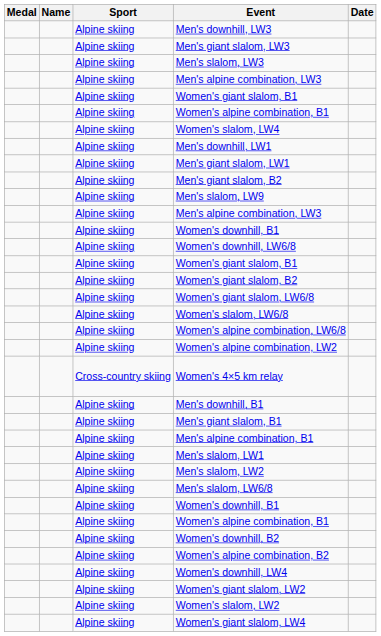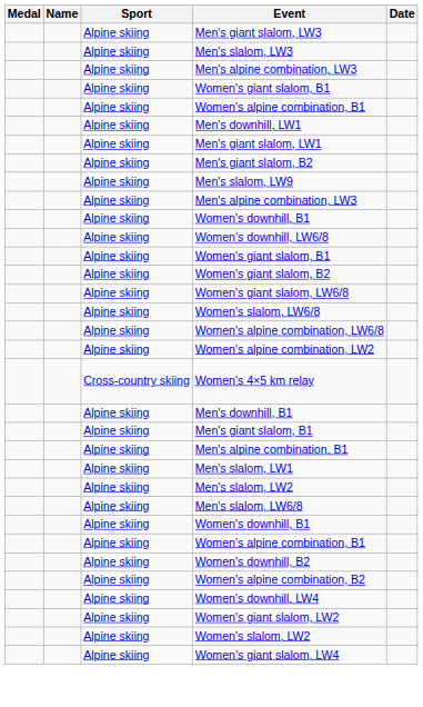 <table class="wikitable sortable">
 <tr>
 <th>Medal</th>
 <th>Name</th>
 <th>Sport</th>
 <th>Event</th>
 <th>Date</th>
-</tr>
-<tr>
-<td></td>
-<td></td>
-<td><a href='#'>Alpine skiing</a></td>
-<td><a href='#'>Men's downhill, LW3</a></td>
-<td></td>
 </tr>
 <tr>
 <td></td>
 <td></td>
 <td><a href='#'>Alpine skiing</a></td>
 <td><a href='#'>Men's giant slalom, LW3</a></td>
 <td></td>
 </tr>
 <tr>
 <td></td>
 <td></td>
 <td><a href='#'>Alpine skiing</a></td>
 <td><a href='#'>Men's slalom, LW3</a></td>
 <td></td>
 </tr>
 <tr>
 <td></td>
 <td></td>
 <td><a href='#'>Alpine skiing</a></td>
 <td><a href='#'>Men's alpine combination, LW3</a></td>
 <td></td>
 </tr>
 <tr>
 <td></td>
 <td></td>
 <td><a href='#'>Alpine skiing</a></td>
 <td><a href='#'>Women's giant slalom, B1</a></td>
 <td></td>
 </tr>
 <tr>
 <td></td>
 <td></td>
 <td><a href='#'>Alpine skiing</a></td>
 <td><a href='#'>Women's alpine combination, B1</a></td>
-<td></td>
-</tr>
-<tr>
-<td></td>
-<td></td>
-<td><a href='#'>Alpine skiing</a></td>
-<td><a href='#'>Women's slalom, LW4</a></td>
 <td></td>
 </tr>
 <tr>
 <td></td>
 <td></td>
 <td><a href='#'>Alpine skiing</a></td>
 <td><a href='#'>Men's downhill, LW1</a></td>
 <td></td>
 </tr>
 <tr>
 <td></td>
 <td></td>
 <td><a href='#'>Alpine skiing</a></td>
 <td><a href='#'>Men's giant slalom, LW1</a></td>
 <td></td>
 </tr>
 <tr>
 <td></td>
 <td></td>
 <td><a href='#'>Alpine skiing</a></td>
 <td><a href='#'>Men's giant slalom, B2</a></td>
 <td></td>
 </tr>
 <tr>
 <td></td>
 <td></td>
 <td><a href='#'>Alpine skiing</a></td>
 <td><a href='#'>Men's slalom, LW9</a></td>
 <td></td>
 </tr>
 <tr>
 <td></td>
 <td></td>
 <td><a href='#'>Alpine skiing</a></td>
 <td><a href='#'>Men's alpine combination, LW3</a></td>
 <td></td>
 </tr>
 <tr>
 <td></td>
 <td></td>
 <td><a href='#'>Alpine skiing</a></td>
 <td><a href='#'>Women's downhill, B1</a></td>
 <td></td>
 </tr>
 <tr>
 <td></td>
 <td></td>
 <td><a href='#'>Alpine skiing</a></td>
 <td><a href='#'>Women's downhill, LW6/8</a></td>
 <td></td>
 </tr>
 <tr>
 <td></td>
 <td></td>
 <td><a href='#'>Alpine skiing</a></td>
 <td><a href='#'>Women's giant slalom, B1</a></td>
 <td></td>
 </tr>
 <tr>
 <td></td>
 <td></td>
 <td><a href='#'>Alpine skiing</a></td>
 <td><a href='#'>Women's giant slalom, B2</a></td>
 <td></td>
 </tr>
 <tr>
 <td></td>
 <td></td>
 <td><a href='#'>Alpine skiing</a></td>
 <td><a href='#'>Women's giant slalom, LW6/8</a></td>
 <td></td>
 </tr>
 <tr>
 <td></td>
 <td></td>
 <td><a href='#'>Alpine skiing</a></td>
 <td><a href='#'>Women's slalom, LW6/8</a></td>
 <td></td>
 </tr>
 <tr>
 <td></td>
 <td></td>
 <td><a href='#'>Alpine skiing</a></td>
 <td><a href='#'>Women's alpine combination, LW6/8</a></td>
 <td></td>
 </tr>
 <tr>
 <td></td>
 <td></td>
 <td><a href='#'>Alpine skiing</a></td>
 <td><a href='#'>Women's alpine combination, LW2</a></td>
 <td></td>
 </tr>
 <tr>
 <td></td>
 <td> <br>  <br>  <br> </td>
 <td><a href='#'>Cross-country skiing</a></td>
 <td><a href='#'>Women's 4×5 km relay</a></td>
 <td></td>
 </tr>
 <tr>
 <td></td>
 <td></td>
 <td><a href='#'>Alpine skiing</a></td>
 <td><a href='#'>Men's downhill, B1</a></td>
 <td></td>
 </tr>
 <tr>
 <td></td>
 <td></td>
 <td><a href='#'>Alpine skiing</a></td>
 <td><a href='#'>Men's giant slalom, B1</a></td>
 <td></td>
 </tr>
 <tr>
 <td></td>
 <td></td>
 <td><a href='#'>Alpine skiing</a></td>
 <td><a href='#'>Men's alpine combination, B1</a></td>
 <td></td>
 </tr>
 <tr>
 <td></td>
 <td></td>
 <td><a href='#'>Alpine skiing</a></td>
 <td><a href='#'>Men's slalom, LW1</a></td>
 <td></td>
 </tr>
 <tr>
 <td></td>
 <td></td>
 <td><a href='#'>Alpine skiing</a></td>
 <td><a href='#'>Men's slalom, LW2</a></td>
 <td></td>
 </tr>
 <tr>
 <td></td>
 <td></td>
 <td><a href='#'>Alpine skiing</a></td>
 <td><a href='#'>Men's slalom, LW6/8</a></td>
 <td></td>
 </tr>
 <tr>
 <td></td>
 <td></td>
 <td><a href='#'>Alpine skiing</a></td>
 <td><a href='#'>Women's downhill, B1</a></td>
 <td></td>
 </tr>
 <tr>
 <td></td>
 <td></td>
 <td><a href='#'>Alpine skiing</a></td>
 <td><a href='#'>Women's alpine combination, B1</a></td>
 <td></td>
 </tr>
 <tr>
 <td></td>
 <td></td>
 <td><a href='#'>Alpine skiing</a></td>
 <td><a href='#'>Women's downhill, B2</a></td>
 <td></td>
 </tr>
 <tr>
 <td></td>
 <td></td>
 <td><a href='#'>Alpine skiing</a></td>
 <td><a href='#'>Women's alpine combination, B2</a></td>
 <td></td>
 </tr>
 <tr>
 <td></td>
 <td></td>
 <td><a href='#'>Alpine skiing</a></td>
 <td><a href='#'>Women's downhill, LW4</a></td>
 <td></td>
 </tr>
 <tr>
 <td></td>
 <td></td>
 <td><a href='#'>Alpine skiing</a></td>
 <td><a href='#'>Women's giant slalom, LW2</a></td>
 <td></td>
 </tr>
 <tr>
 <td></td>
 <td></td>
 <td><a href='#'>Alpine skiing</a></td>
 <td><a href='#'>Women's slalom, LW2</a></td>
 <td></td>
 </tr>
 <tr>
 <td></td>
 <td></td>
 <td><a href='#'>Alpine skiing</a></td>
 <td><a href='#'>Women's giant slalom, LW4</a></td>
 <td></td>
 </tr>
 </table>
